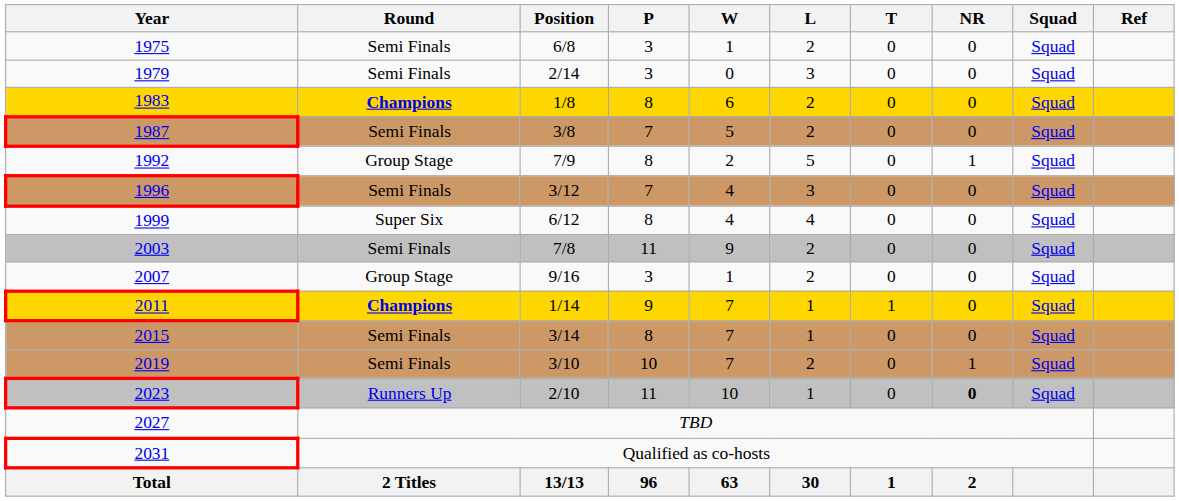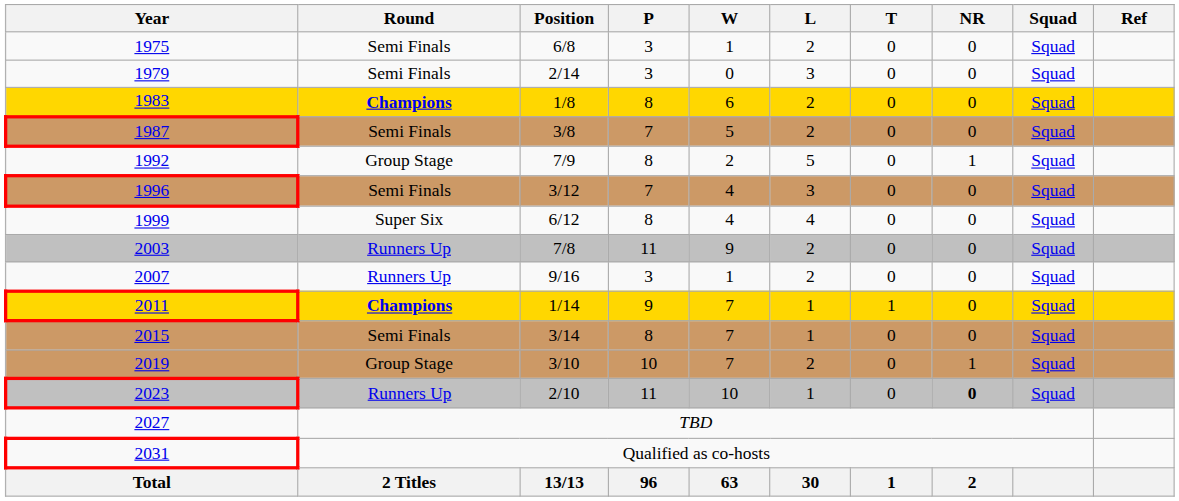 <table class="wikitable" style="text-align: center; width:85%">
 <tr>
 <th width=200>Year</th>
 <th width=150>Round</th>
 <th width=50>Position</th>
 <th width=50>P</th>
 <th width=50>W</th>
 <th width=50>L</th>
 <th width=50>T</th>
 <th width=50>NR</th>
 <th width=50>Squad</th>
 <th width=50>Ref</th>
 </tr>
 <tr>
 <td> <a href='#'>1975</a></td>
 <td>Semi Finals</td>
 <td>6/8</td>
 <td>3</td>
 <td>1</td>
 <td>2</td>
 <td>0</td>
 <td>0</td>
 <td><a href='#'>Squad</a></td>
 <td></td>
 </tr>
 <tr>
 <td> <a href='#'>1979</a></td>
 <td>Semi Finals</td>
 <td>2/14</td>
 <td>3</td>
 <td>0</td>
 <td>3</td>
 <td>0</td>
 <td>0</td>
 <td><a href='#'>Squad</a></td>
 <td></td>
 </tr>
 <tr style="background:gold;">
 <td>  <a href='#'>1983</a></td>
 <td><strong><a href='#'>Champions</a></strong></td>
 <td>1/8</td>
 <td>8</td>
 <td>6</td>
 <td>2</td>
 <td>0</td>
 <td>0</td>
 <td><a href='#'>Squad</a></td>
 <td></td>
 </tr>
 <tr bgcolor="#cc9966">
 <td style="border: 3px solid red">  <a href='#'>1987</a></td>
 <td>Semi Finals</td>
 <td>3/8</td>
 <td>7</td>
 <td>5</td>
 <td>2</td>
 <td>0</td>
 <td>0</td>
 <td><a href='#'>Squad</a></td>
 <td></td>
 </tr>
 <tr>
 <td>  <a href='#'>1992</a></td>
 <td>Group Stage</td>
 <td>7/9</td>
 <td>8</td>
 <td>2</td>
 <td>5</td>
 <td>0</td>
 <td>1</td>
 <td><a href='#'>Squad</a></td>
 <td></td>
 </tr>
 <tr bgcolor="#cc9966">
 <td style="border: 3px solid red">   <a href='#'>1996</a></td>
 <td>Semi Finals</td>
 <td>3/12</td>
 <td>7</td>
 <td>4</td>
 <td>3</td>
 <td>0</td>
 <td>0</td>
 <td><a href='#'>Squad</a></td>
 <td></td>
 </tr>
 <tr>
 <td>    <a href='#'>1999</a></td>
 <td>Super Six</td>
 <td>6/12</td>
 <td>8</td>
 <td>4</td>
 <td>4</td>
 <td>0</td>
 <td>0</td>
 <td><a href='#'>Squad</a></td>
 <td></td>
 </tr>
 <tr style="background:silver;">
 <td>   <a href='#'>2003</a></td>
-<td>Semi Finals</td>
+<td><a href='#'>Runners Up</a></td>
 <td>7/8</td>
 <td>11</td>
 <td>9</td>
 <td>2</td>
 <td>0</td>
 <td>0</td>
 <td><a href='#'>Squad</a></td>
 <td></td>
 </tr>
 <tr>
 <td> <a href='#'>2007</a></td>
-<td>Group Stage</td>
+<td><a href='#'>Runners Up</a></td>
 <td>9/16</td>
 <td>3</td>
 <td>1</td>
 <td>2</td>
 <td>0</td>
 <td>0</td>
 <td><a href='#'>Squad</a></td>
 <td></td>
 </tr>
 <tr style="background:gold;">
 <td style="border: 3px solid red">   <a href='#'>2011</a></td>
 <td><strong><a href='#'>Champions</a></strong></td>
 <td>1/14</td>
 <td>9</td>
 <td>7</td>
 <td>1</td>
 <td>1</td>
 <td>0</td>
 <td><a href='#'>Squad</a></td>
 <td></td>
 </tr>
 <tr bgcolor="#cc9966">
 <td>  <a href='#'>2015</a></td>
 <td>Semi Finals</td>
 <td>3/14</td>
 <td>8</td>
 <td>7</td>
 <td>1</td>
 <td>0</td>
 <td>0</td>
 <td><a href='#'>Squad</a></td>
 <td></td>
 </tr>
 <tr bgcolor="#cc9966">
 <td>  <a href='#'>2019</a></td>
-<td>Semi Finals</td>
+<td>Group Stage</td>
 <td>3/10</td>
 <td>10</td>
 <td>7</td>
 <td>2</td>
 <td>0</td>
 <td>1</td>
 <td><a href='#'>Squad</a></td>
 <td></td>
 </tr>
 <tr style="background:silver;">
 <td style="border: 3px solid red"> <a href='#'>2023</a></td>
 <td><a href='#'>Runners Up</a></td>
 <td>2/10</td>
 <td>11</td>
 <td>10</td>
 <td>1</td>
 <td>0</td>
 <td><strong>0</strong></td>
 <td><a href='#'>Squad</a></td>
 <td></td>
 </tr>
 <tr>
 <td>   <a href='#'>2027</a></td>
 <td colspan="8"><em>TBD</em></td>
 <td></td>
 </tr>
 <tr>
 <td style="border: 3px solid red">  <a href='#'>2031</a></td>
 <td colspan="8">Qualified as co-hosts</td>
 <td></td>
 </tr>
 <tr>
 <th>Total</th>
 <th>2 Titles</th>
 <th>13/13</th>
 <th>96</th>
 <th>63</th>
 <th>30</th>
 <th>1</th>
 <th>2</th>
 <th></th>
 <th></th>
 </tr>
 </table>
